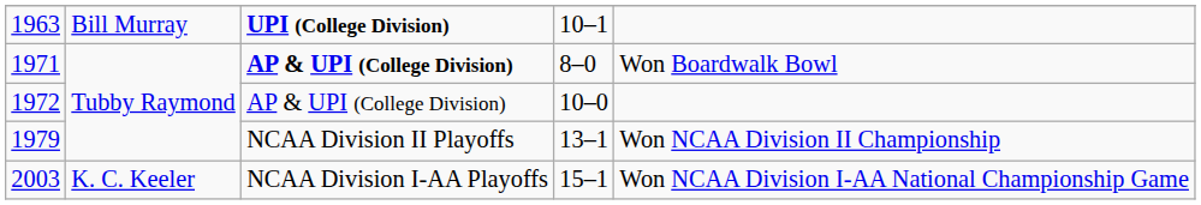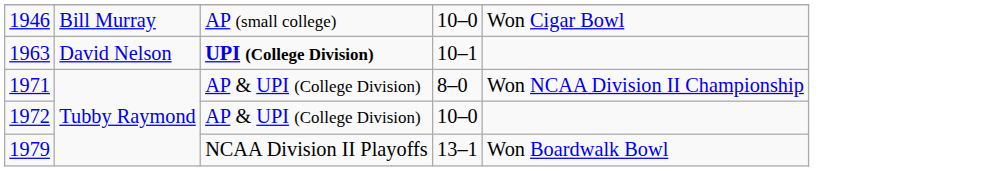 <table class="wikitable">
 <tr>
 </tr>
 <tr>
+<td><a href='#'>1946</a></td>
+<td><a href='#'>Bill Murray</a></td>
+<td><a href='#'>AP</a> <small>(small college)</small></td>
+<td>10–0</td>
+<td>Won <a href='#'>Cigar Bowl</a></td>
+</tr>
+<tr>
 <td><a href='#'>1963</a></td>
-<td><a href='#'>Bill Murray</a></td>
+<td><a href='#'>David Nelson</a></td>
 <td><strong><a href='#'>UPI</a> <small>(College Division)</small></strong></td>
 <td>10–1</td>
 <td></td>
 </tr>
 <tr>
 <td><a href='#'>1971</a></td>
 <td rowspan="3"><a href='#'>Tubby Raymond</a></td>
-<td><strong><a href='#'>AP</a> & <a href='#'>UPI</a> <small>(College Division)</small></strong></td>
+<td><a href='#'>AP</a> & <a href='#'>UPI</a> <small>(College Division)</small></td>
 <td>8–0</td>
-<td>Won <a href='#'>Boardwalk Bowl</a></td>
+<td>Won <a href='#'>NCAA Division II Championship</a></td>
 </tr>
 <tr>
 <td><a href='#'>1972</a></td>
 <td><a href='#'>AP</a> & <a href='#'>UPI</a> <small>(College Division)</small></td>
 <td>10–0</td>
 <td></td>
 </tr>
 <tr>
 <td><a href='#'>1979</a></td>
 <td>NCAA Division II Playoffs</td>
 <td>13–1</td>
-<td>Won <a href='#'>NCAA Division II Championship</a></td>
-</tr>
-<tr>
-<td><a href='#'>2003</a></td>
-<td><a href='#'>K. C. Keeler</a></td>
-<td>NCAA Division I-AA Playoffs</td>
-<td>15–1</td>
-<td>Won <a href='#'>NCAA Division I-AA National Championship Game</a></td>
+<td>Won <a href='#'>Boardwalk Bowl</a></td>
 </tr>
 </table>
